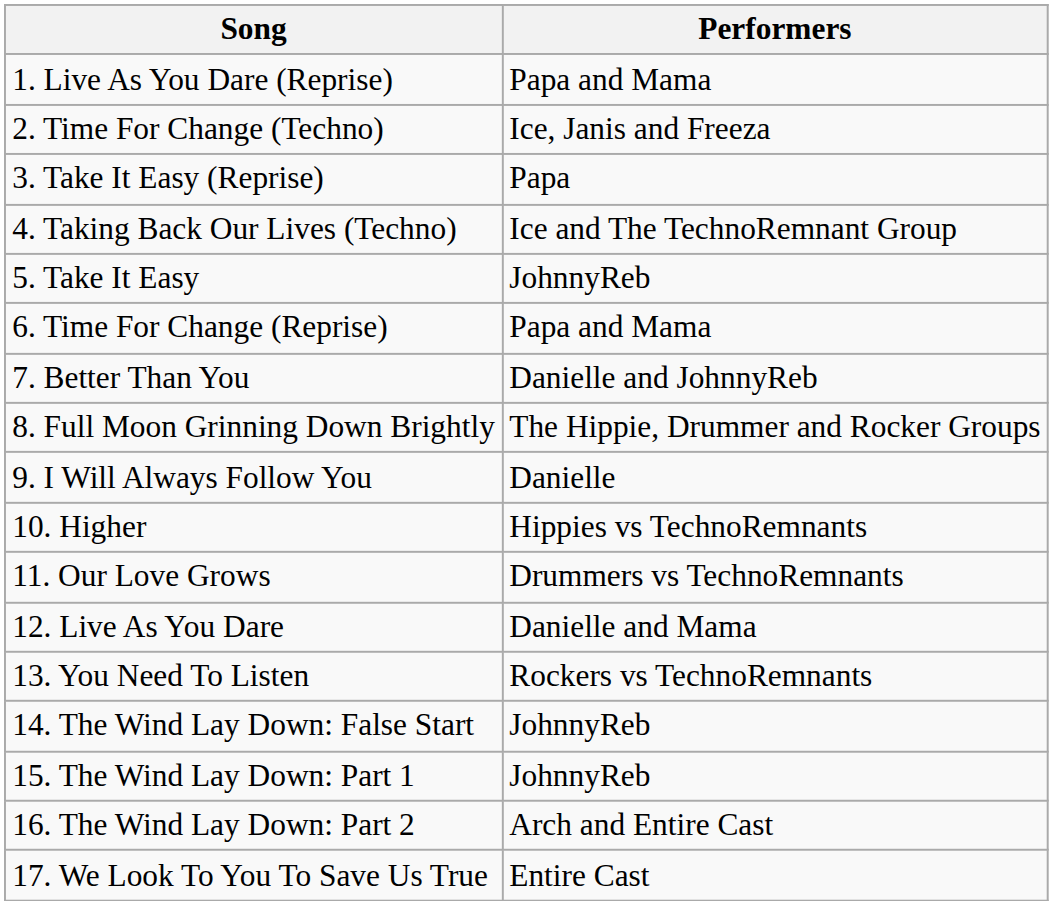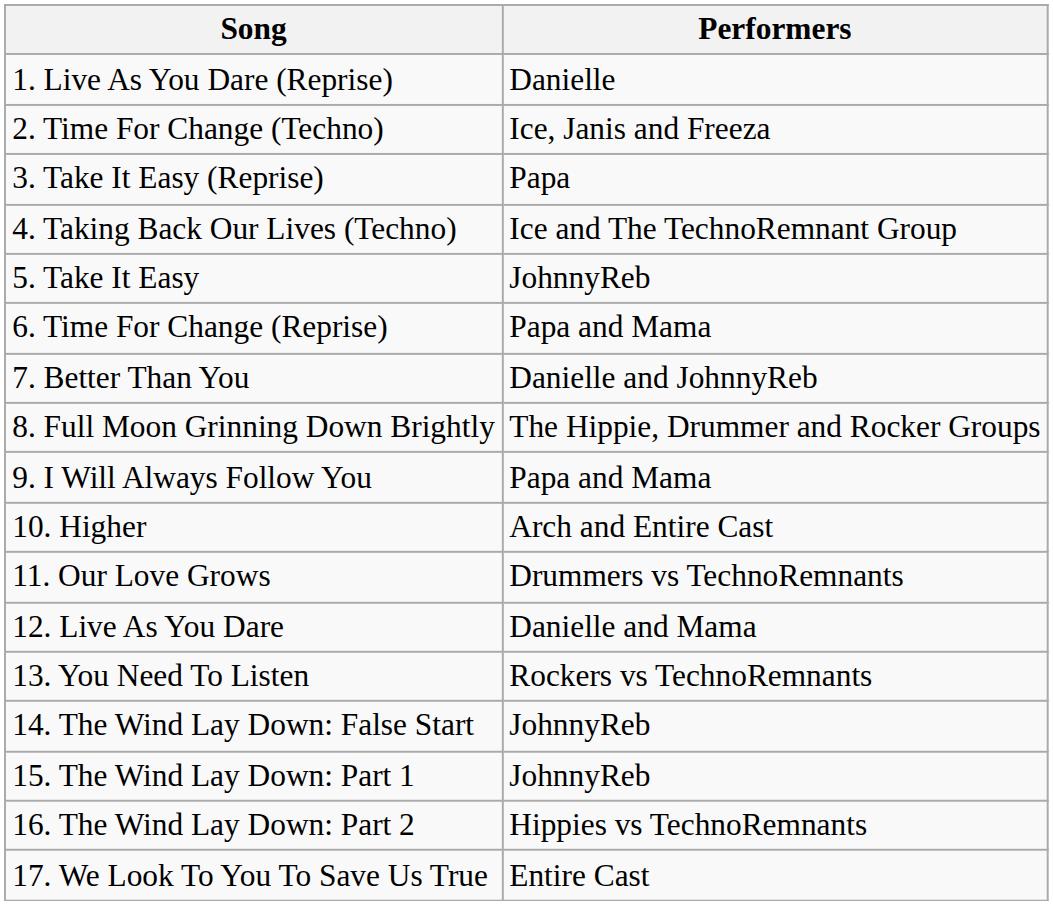 <table class="wikitable">
 <tr>
 <th>Song</th>
 <th>Performers</th>
 </tr>
 <tr>
 <td>1. Live As You Dare (Reprise)</td>
-<td>Papa and Mama</td>
+<td>Danielle</td>
 </tr>
 <tr>
 <td>2. Time For Change (Techno)</td>
 <td>Ice, Janis and Freeza</td>
 </tr>
 <tr>
 <td>3. Take It Easy (Reprise)</td>
 <td>Papa</td>
 </tr>
 <tr>
 <td>4. Taking Back Our Lives (Techno)</td>
 <td>Ice and The TechnoRemnant Group</td>
 </tr>
 <tr>
 <td>5. Take It Easy</td>
 <td>JohnnyReb</td>
 </tr>
 <tr>
 <td>6. Time For Change (Reprise)</td>
 <td>Papa and Mama</td>
 </tr>
 <tr>
 <td>7. Better Than You</td>
 <td>Danielle and JohnnyReb</td>
 </tr>
 <tr>
 <td>8. Full Moon Grinning Down Brightly</td>
 <td>The Hippie, Drummer and Rocker Groups</td>
 </tr>
 <tr>
 <td>9. I Will Always Follow You</td>
-<td>Danielle</td>
+<td>Papa and Mama</td>
 </tr>
 <tr>
 <td>10. Higher</td>
-<td>Hippies vs TechnoRemnants</td>
+<td>Arch and Entire Cast</td>
 </tr>
 <tr>
 <td>11. Our Love Grows</td>
 <td>Drummers vs TechnoRemnants</td>
 </tr>
 <tr>
 <td>12. Live As You Dare</td>
 <td>Danielle and Mama</td>
 </tr>
 <tr>
 <td>13. You Need To Listen</td>
 <td>Rockers vs TechnoRemnants</td>
 </tr>
 <tr>
 <td>14. The Wind Lay Down: False Start</td>
 <td>JohnnyReb</td>
 </tr>
 <tr>
 <td>15. The Wind Lay Down: Part 1</td>
 <td>JohnnyReb</td>
 </tr>
 <tr>
 <td>16. The Wind Lay Down: Part 2</td>
-<td>Arch and Entire Cast</td>
+<td>Hippies vs TechnoRemnants</td>
 </tr>
 <tr>
 <td>17. We Look To You To Save Us True</td>
 <td>Entire Cast</td>
 </tr>
 </table>
